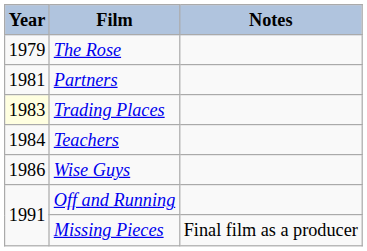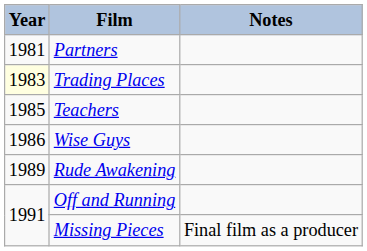 <table class="wikitable" style="font-size:95%;">
 <tr>
 <th style="background:#B0C4DE;">Year</th>
 <th style="background:#B0C4DE;">Film</th>
 <th style="background:#B0C4DE;">Notes</th>
-</tr>
-<tr>
-<td>1979</td>
-<td><em><a href='#'>The Rose</a></em></td>
-<td></td>
 </tr>
 <tr>
 <td>1981</td>
 <td><em><a href='#'>Partners</a></em></td>
 <td></td>
 </tr>
 <tr>
 <td style="background: lightyellow;">1983</td>
 <td><em><a href='#'>Trading Places</a></em></td>
 <td></td>
 </tr>
 <tr>
-<td>1984</td>
+<td>1985</td>
 <td><em><a href='#'>Teachers</a></em></td>
 <td></td>
 </tr>
 <tr>
 <td>1986</td>
 <td><em><a href='#'>Wise Guys</a></em></td>
+<td></td>
+</tr>
+<tr>
+<td>1989</td>
+<td><em><a href='#'>Rude Awakening</a></em></td>
 <td></td>
 </tr>
 <tr>
 <td rowspan=2>1991</td>
 <td><em><a href='#'>Off and Running</a></em></td>
 <td></td>
 </tr>
 <tr>
 <td><em><a href='#'>Missing Pieces</a></em></td>
 <td>Final film as a producer</td>
 </tr>
 </table>
